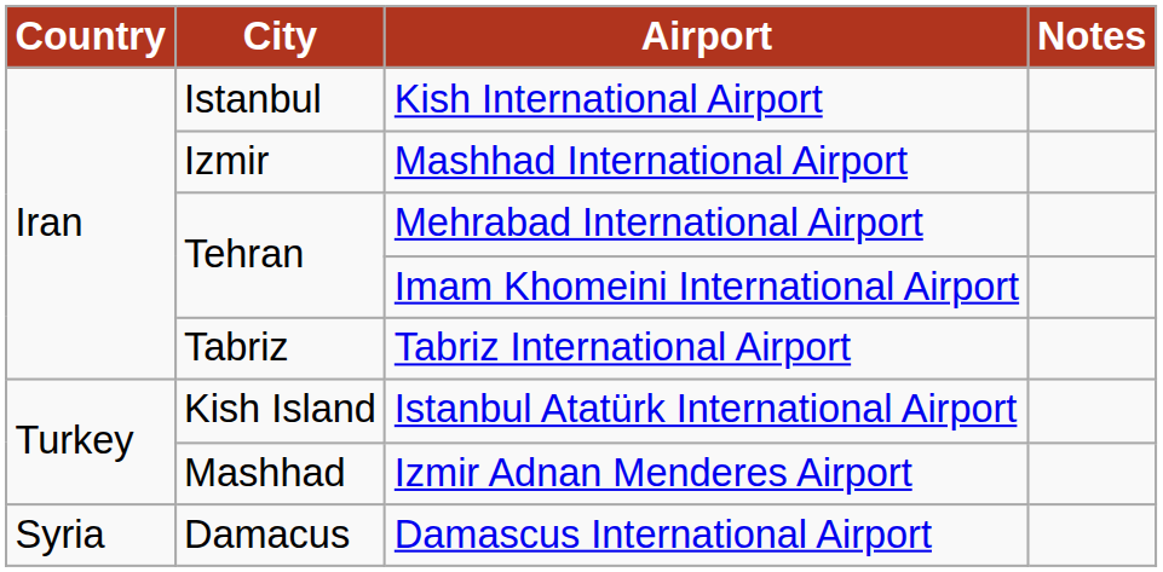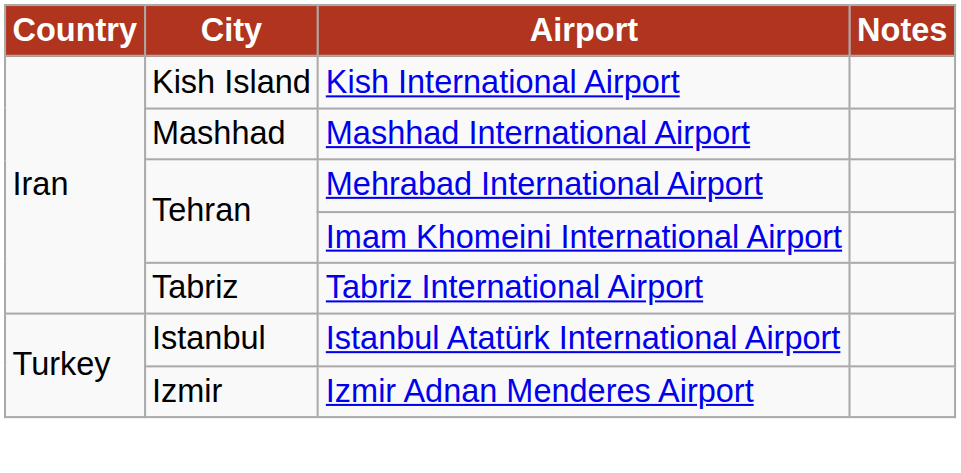 <table class="wikitable sortable">
 <tr>
 <th style="background:#b0341e; color:white;">Country</th>
 <th style="background:#b0341e; color:white;">City</th>
 <th style="background:#b0341e; color:white;">Airport</th>
 <th style="background:#b0341e; color:white;">Notes</th>
 </tr>
 <tr>
 <td rowspan=5>Iran</td>
-<td>Istanbul</td>
+<td>Kish Island</td>
 <td><a href='#'>Kish International Airport</a></td>
 <td></td>
 </tr>
 <tr>
-<td>Izmir</td>
+<td>Mashhad</td>
 <td><a href='#'>Mashhad International Airport</a></td>
 <td></td>
 </tr>
 <tr>
 <td rowspan=2>Tehran</td>
 <td><a href='#'>Mehrabad International Airport</a></td>
 <td></td>
 </tr>
 <tr>
 <td><a href='#'>Imam Khomeini International Airport</a></td>
 <td></td>
 </tr>
 <tr>
 <td>Tabriz</td>
 <td><a href='#'>Tabriz International Airport</a></td>
 <td></td>
 </tr>
 <tr>
 <td rowspan=2>Turkey</td>
-<td>Kish Island</td>
+<td>Istanbul</td>
 <td><a href='#'>Istanbul Atatürk International Airport</a></td>
 <td></td>
 </tr>
 <tr>
-<td>Mashhad</td>
+<td>Izmir</td>
 <td><a href='#'>Izmir Adnan Menderes Airport</a></td>
 <td></td>
 </tr>
-<tr>
-<td>Syria</td>
-<td>Damacus</td>
-<td><a href='#'>Damascus International Airport</a></td>
-<td></td>
-</tr>
 </table>
